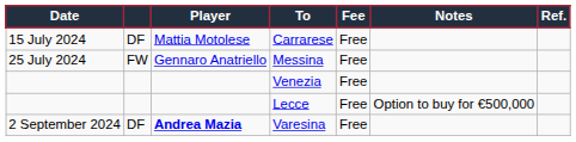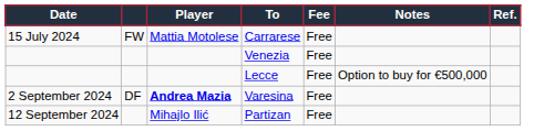 <table class="wikitable">
 <tr>
 <th style="background:#222F3E;color:white;border:2px solid #A22639">Date</th>
 <th style="background:#222F3E;color:white;border:2px solid #A22639"></th>
 <th style="background:#222F3E;color:white;border:2px solid #A22639">Player</th>
 <th style="background:#222F3E;color:white;border:2px solid #A22639">To</th>
 <th style="background:#222F3E;color:white;border:2px solid #A22639">Fee</th>
 <th style="background:#222F3E;color:white;border:2px solid #A22639">Notes</th>
 <th style="background:#222F3E;color:white;border:2px solid #A22639">Ref.</th>
 </tr>
 <tr>
 <td>15 July 2024</td>
-<td>DF</td>
+<td>FW</td>
 <td> <a href='#'>Mattia Motolese</a></td>
 <td> <a href='#'>Carrarese</a></td>
-<td>Free</td>
-<td></td>
-<td></td>
-</tr>
-<tr>
-<td>25 July 2024</td>
-<td>FW</td>
-<td> <a href='#'>Gennaro Anatriello</a></td>
-<td> <a href='#'>Messina</a></td>
 <td>Free</td>
 <td></td>
 <td></td>
 </tr>
 <tr>
 <td></td>
 <td></td>
 <td></td>
 <td> <a href='#'>Venezia</a></td>
 <td>Free</td>
 <td></td>
 <td></td>
 </tr>
 <tr>
 <td></td>
 <td></td>
 <td></td>
 <td> <a href='#'>Lecce</a></td>
 <td>Free</td>
 <td>Option to buy for €500,000</td>
 <td></td>
 </tr>
 <tr>
 <td>2 September 2024</td>
 <td>DF</td>
 <td><strong> <a href='#'>Andrea Mazia</a></strong></td>
 <td> <a href='#'>Varesina</a></td>
 <td>Free</td>
 <td></td>
 <td></td>
 </tr>
+<tr>
+<td>12 September 2024</td>
+<td></td>
+<td> <a href='#'>Mihajlo Ilić</a></td>
+<td> <a href='#'>Partizan</a></td>
+<td>Free</td>
+<td></td>
+<td></td>
+</tr>
 </table>
